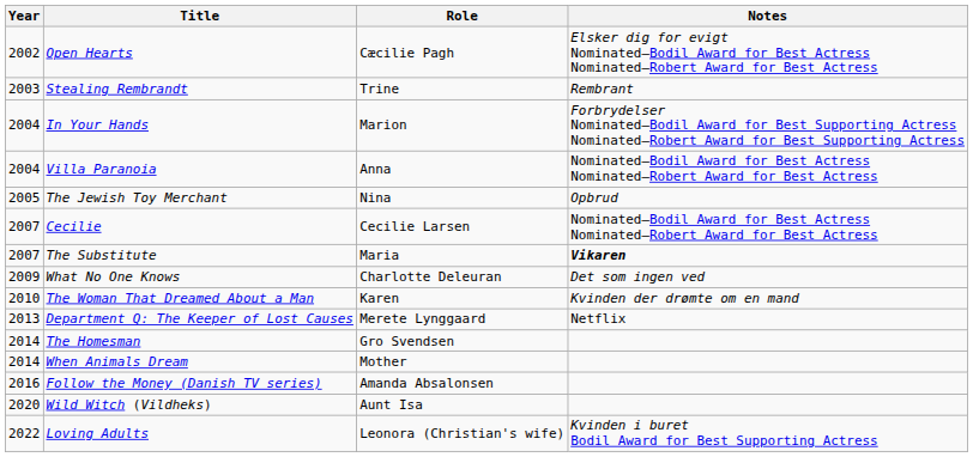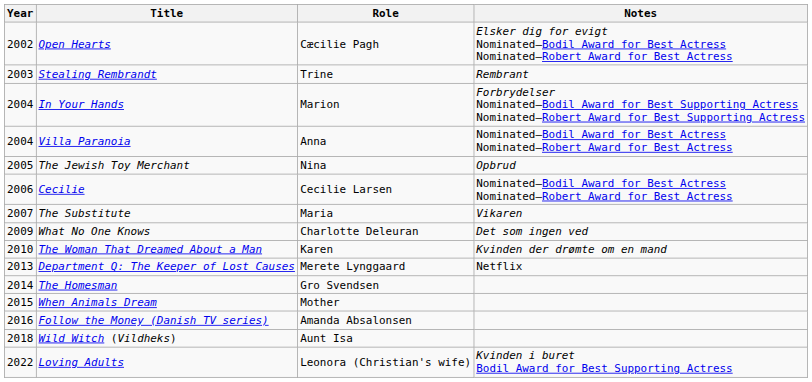 <table class="wikitable sortable" background: #f9f9f9;>
 <tr align="center">
 <th>Year</th>
 <th>Title</th>
 <th>Role</th>
 <th class="unsortable">Notes</th>
 </tr>
 <tr>
 <td>2002</td>
 <td><em><a href='#'>Open Hearts</a></em></td>
 <td>Cæcilie Pagh</td>
 <td><em>Elsker dig for evigt</em> <br> Nominated—<a href='#'>Bodil Award for Best Actress</a> <br> Nominated—<a href='#'>Robert Award for Best Actress</a></td>
 </tr>
 <tr>
 <td>2003</td>
 <td><em><a href='#'>Stealing Rembrandt</a></em></td>
 <td>Trine</td>
 <td><em>Rembrant</em></td>
 </tr>
 <tr>
 <td>2004</td>
 <td><em><a href='#'>In Your Hands</a></em></td>
 <td>Marion</td>
 <td><em>Forbrydelser</em> <br> Nominated—<a href='#'>Bodil Award for Best Supporting Actress</a> <br> Nominated—<a href='#'>Robert Award for Best Supporting Actress</a></td>
 </tr>
 <tr>
 <td>2004</td>
 <td><em><a href='#'>Villa Paranoia</a></em></td>
 <td>Anna</td>
 <td>Nominated—<a href='#'>Bodil Award for Best Actress</a> <br> Nominated—<a href='#'>Robert Award for Best Actress</a></td>
 </tr>
 <tr>
 <td>2005</td>
 <td><em>The Jewish Toy Merchant</em></td>
 <td>Nina</td>
 <td><em>Opbrud</em></td>
 </tr>
 <tr>
-<td>2007</td>
+<td>2006</td>
 <td><em><a href='#'>Cecilie</a></em></td>
 <td>Cecilie Larsen</td>
 <td>Nominated—<a href='#'>Bodil Award for Best Actress</a> <br> Nominated—<a href='#'>Robert Award for Best Actress</a></td>
 </tr>
 <tr>
 <td>2007</td>
 <td><em>The Substitute</em></td>
 <td>Maria</td>
-<td><strong><em>Vikaren</em></strong></td>
+<td><em>Vikaren</em></td>
 </tr>
 <tr>
 <td>2009</td>
 <td><em>What No One Knows</em></td>
 <td>Charlotte Deleuran</td>
 <td><em>Det som ingen ved</em></td>
 </tr>
 <tr>
 <td>2010</td>
 <td><em><a href='#'>The Woman That Dreamed About a Man</a></em></td>
 <td>Karen</td>
 <td><em>Kvinden der drømte om en mand</em></td>
 </tr>
 <tr>
 <td>2013</td>
 <td><em><a href='#'>Department Q: The Keeper of Lost Causes</a></em></td>
 <td>Merete Lynggaard</td>
 <td>Netflix</td>
 </tr>
 <tr>
 <td>2014</td>
 <td><em><a href='#'>The Homesman</a></em></td>
 <td>Gro Svendsen</td>
 <td></td>
 </tr>
 <tr>
-<td>2014</td>
+<td>2015</td>
 <td><em><a href='#'>When Animals Dream</a></em></td>
 <td>Mother</td>
 <td></td>
 </tr>
 <tr>
 <td>2016</td>
 <td><em><a href='#'>Follow the Money (Danish TV series)</a></em></td>
 <td>Amanda Absalonsen</td>
 <td></td>
 </tr>
 <tr>
-<td>2020</td>
+<td>2018</td>
 <td><em><a href='#'>Wild Witch</a></em> (<em>Vildheks</em>)</td>
 <td>Aunt Isa</td>
 <td></td>
 </tr>
 <tr>
 <td>2022</td>
 <td><em><a href='#'>Loving Adults</a></em></td>
 <td>Leonora (Christian's wife)</td>
 <td><em>Kvinden i buret</em> <br> <a href='#'>Bodil Award for Best Supporting Actress</a></td>
 </tr>
 </table>
